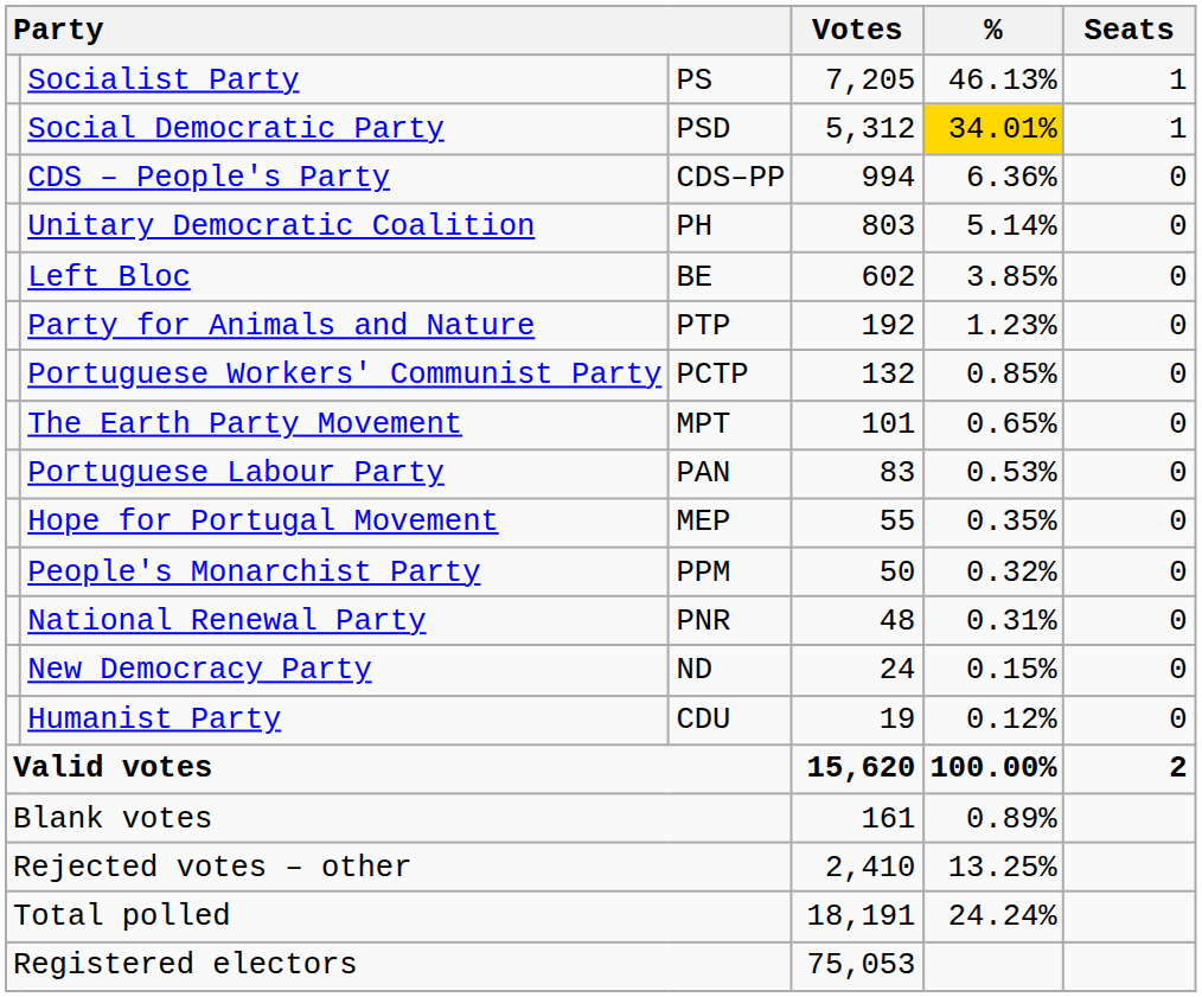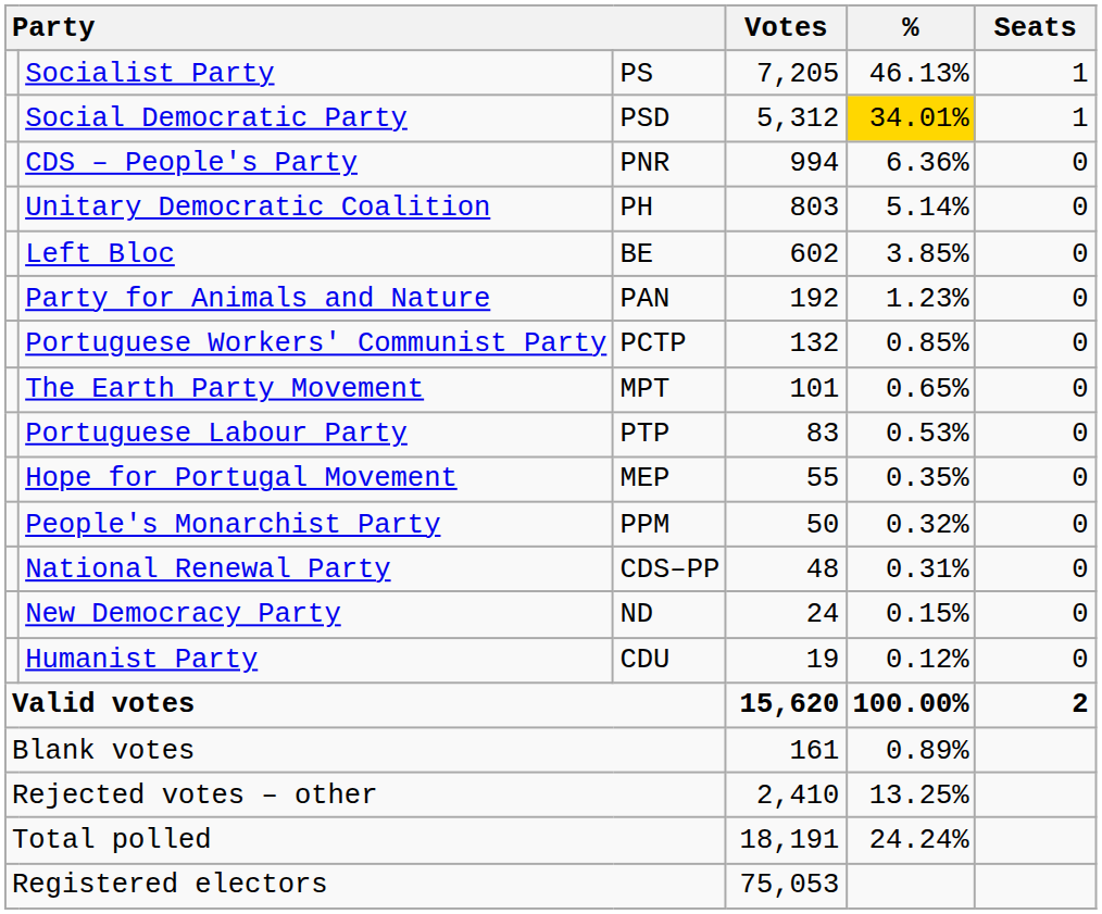 <table class="wikitable" border="1" style="text-align:right;">
 <tr>
 <th style="text-align:left;" colspan=3>Party</th>
 <th align=center width="50">Votes</th>
 <th align=center width="50">%</th>
 <th align=center width="50">Seats</th>
 </tr>
 <tr>
 <td></td>
 <td align=left><a href='#'>Socialist Party</a></td>
 <td align=left>PS</td>
 <td>7,205</td>
 <td>46.13%</td>
 <td>1</td>
 </tr>
 <tr>
 <td></td>
 <td align=left><a href='#'>Social Democratic Party</a></td>
 <td align=left>PSD</td>
 <td>5,312</td>
 <td style="background: gold;">34.01%</td>
 <td>1</td>
 </tr>
 <tr>
 <td></td>
 <td align=left><a href='#'>CDS – People's Party</a></td>
-<td align=left style="white-space: nowrap;">CDS–PP</td>
+<td align=left>PNR</td>
 <td>994</td>
 <td>6.36%</td>
 <td>0</td>
 </tr>
 <tr>
 <td></td>
 <td align=left style="white-space: nowrap;"><a href='#'>Unitary Democratic Coalition</a></td>
 <td align=left>PH</td>
 <td>803</td>
 <td>5.14%</td>
 <td>0</td>
 </tr>
 <tr>
 <td></td>
 <td align=left><a href='#'>Left Bloc</a></td>
 <td align=left>BE</td>
 <td>602</td>
 <td>3.85%</td>
 <td>0</td>
 </tr>
 <tr>
 <td></td>
 <td align=left><a href='#'>Party for Animals and Nature</a></td>
-<td align=left>PTP</td>
+<td align=left>PAN</td>
 <td>192</td>
 <td>1.23%</td>
 <td>0</td>
 </tr>
 <tr>
 <td></td>
 <td align=left><a href='#'>Portuguese Workers' Communist Party</a></td>
 <td align=left>PCTP</td>
 <td>132</td>
 <td>0.85%</td>
 <td>0</td>
 </tr>
 <tr>
 <td></td>
 <td align=left><a href='#'>The Earth Party Movement</a></td>
 <td align=left>MPT</td>
 <td>101</td>
 <td>0.65%</td>
 <td>0</td>
 </tr>
 <tr>
 <td></td>
 <td align=left><a href='#'>Portuguese Labour Party</a></td>
-<td align=left>PAN</td>
+<td align=left>PTP</td>
 <td>83</td>
 <td>0.53%</td>
 <td>0</td>
 </tr>
 <tr>
 <td></td>
 <td align=left><a href='#'>Hope for Portugal Movement</a></td>
 <td align=left>MEP</td>
 <td>55</td>
 <td>0.35%</td>
 <td>0</td>
 </tr>
 <tr>
 <td></td>
 <td align=left><a href='#'>People's Monarchist Party</a></td>
 <td align=left>PPM</td>
 <td>50</td>
 <td>0.32%</td>
 <td>0</td>
 </tr>
 <tr>
 <td></td>
 <td align=left><a href='#'>National Renewal Party</a></td>
-<td align=left>PNR</td>
+<td align=left style="white-space: nowrap;">CDS–PP</td>
 <td>48</td>
 <td>0.31%</td>
 <td>0</td>
 </tr>
 <tr>
 <td></td>
 <td align=left><a href='#'>New Democracy Party</a></td>
 <td align=left>ND</td>
 <td>24</td>
 <td>0.15%</td>
 <td>0</td>
 </tr>
 <tr>
 <td></td>
 <td align=left><a href='#'>Humanist Party</a></td>
 <td align=left>CDU</td>
 <td>19</td>
 <td>0.12%</td>
 <td>0</td>
 </tr>
 <tr style="font-weight:bold">
 <td align=left colspan=3>Valid votes</td>
 <td>15,620</td>
 <td>100.00%</td>
 <td>2</td>
 </tr>
 <tr>
 <td align=left colspan=3>Blank votes</td>
 <td>161</td>
 <td>0.89%</td>
 <td></td>
 </tr>
 <tr>
 <td align=left colspan=3>Rejected votes – other</td>
 <td>2,410</td>
 <td>13.25%</td>
 <td></td>
 </tr>
 <tr>
 <td align=left colspan=3>Total polled</td>
 <td>18,191</td>
 <td>24.24%</td>
 <td></td>
 </tr>
 <tr>
 <td align=left colspan=3>Registered electors</td>
 <td>75,053</td>
 <td></td>
 <td></td>
 </tr>
 </table>
